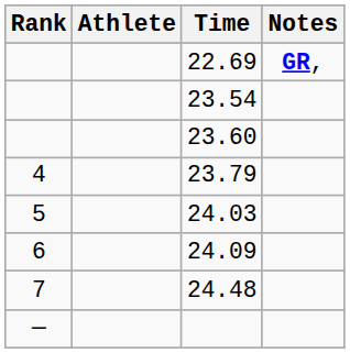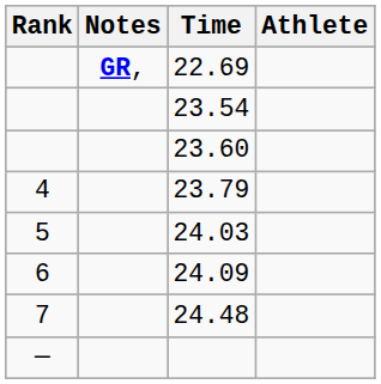 <table class="wikitable sortable" style="text-align:center">
 <tr>
 <th>Rank</th>
+<th>Notes</th>
+<th>Time</th>
 <th>Athlete</th>
-<th>Time</th>
-<th>Notes</th>
 </tr>
 <tr>
 <td></td>
+<td><strong><a href='#'>GR</a></strong>, </td>
+<td>22.69</td>
 <td align=left></td>
-<td>22.69</td>
-<td><strong><a href='#'>GR</a></strong>, </td>
 </tr>
 <tr>
 <td></td>
+<td></td>
+<td>23.54</td>
 <td align=left></td>
-<td>23.54</td>
-<td></td>
 </tr>
 <tr>
 <td></td>
+<td></td>
+<td>23.60</td>
 <td align=left></td>
-<td>23.60</td>
-<td></td>
 </tr>
 <tr>
 <td>4</td>
+<td></td>
+<td>23.79</td>
 <td align=left></td>
-<td>23.79</td>
-<td></td>
 </tr>
 <tr>
 <td>5</td>
+<td></td>
+<td>24.03</td>
 <td align=left></td>
-<td>24.03</td>
-<td></td>
 </tr>
 <tr>
 <td>6</td>
+<td></td>
+<td>24.09</td>
 <td align=left></td>
-<td>24.09</td>
-<td></td>
 </tr>
 <tr>
 <td>7</td>
+<td></td>
+<td>24.48</td>
 <td align=left></td>
-<td>24.48</td>
-<td></td>
 </tr>
 <tr>
 <td>—</td>
-<td align=left></td>
 <td></td>
 <td></td>
+<td align=left></td>
 </tr>
 </table>
